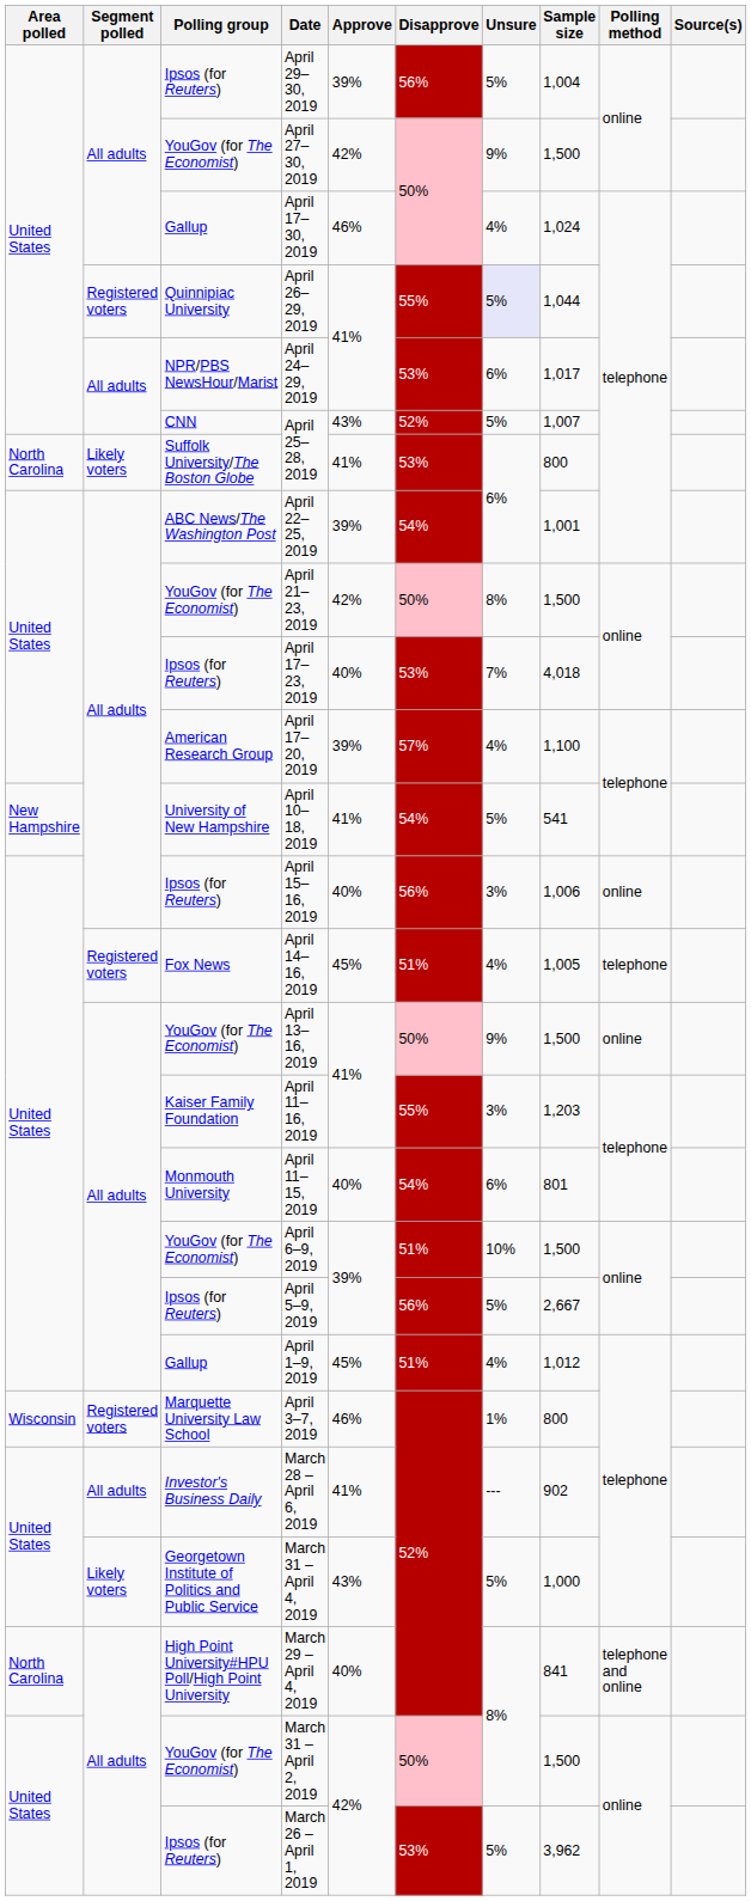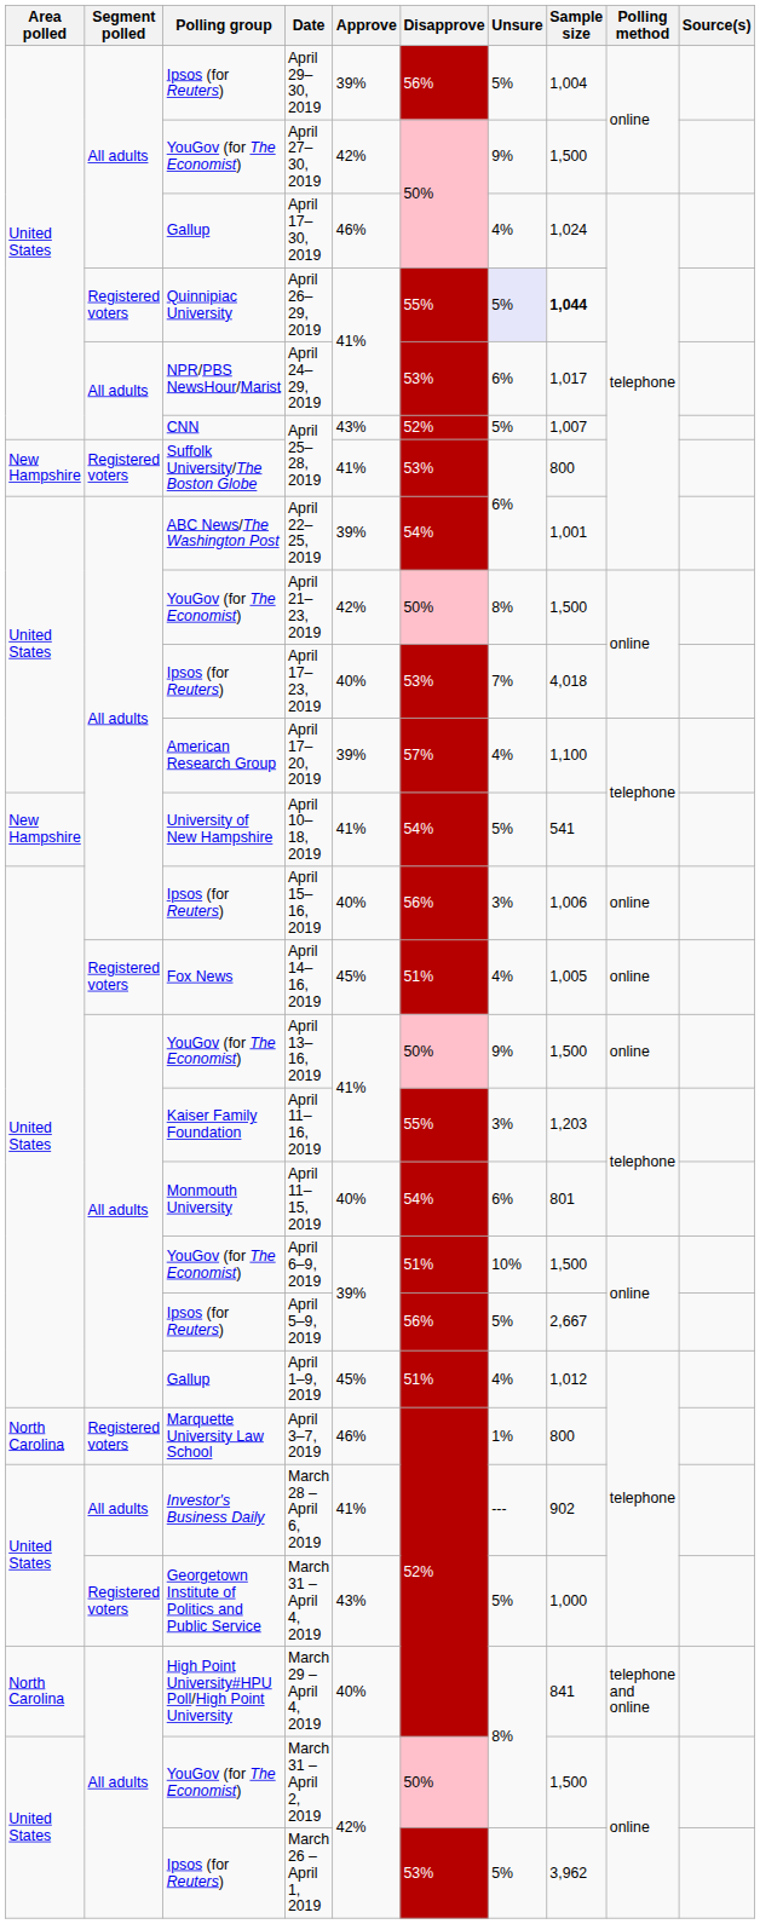 <table class="wikitable sortable" style="width: 75%">
 <tr>
 <th>Area polled</th>
 <th>Segment polled</th>
 <th>Polling group</th>
 <th>Date</th>
 <th>Approve</th>
 <th>Disapprove</th>
 <th>Unsure</th>
 <th>Sample size</th>
 <th>Polling method</th>
 <th>Source(s)</th>
 </tr>
 <tr>
 <td rowspan="6"> <a href='#'>United States</a></td>
 <td rowspan="3"><a href='#'>All adults</a></td>
 <td><a href='#'>Ipsos</a> (for <em><a href='#'>Reuters</a></em>)</td>
 <td>April 29–30, 2019</td>
 <td>39%</td>
 <td style="background:#B60000; color: white">56%</td>
 <td>5%</td>
 <td>1,004</td>
 <td rowspan="2">online</td>
 <td></td>
 </tr>
 <tr>
 <td><a href='#'>YouGov</a> (for <em><a href='#'>The Economist</a></em>)</td>
 <td>April 27–30, 2019</td>
 <td>42%</td>
 <td rowspan="2" style="background: pink; color: black">50%</td>
 <td>9%</td>
 <td>1,500</td>
 <td></td>
 </tr>
 <tr>
 <td><a href='#'>Gallup</a></td>
 <td>April 17–30, 2019</td>
 <td>46%</td>
 <td>4%</td>
 <td>1,024</td>
 <td rowspan="6">telephone</td>
 <td></td>
 </tr>
 <tr>
 <td><a href='#'>Registered voters</a></td>
 <td><a href='#'>Quinnipiac University</a></td>
 <td>April 26–29, 2019</td>
 <td rowspan="2">41%</td>
 <td style="background:#B60000; color: white">55%</td>
 <td style="background: lavender;">5%</td>
-<td>1,044</td>
+<td><strong>1,044</strong></td>
 <td></td>
 </tr>
 <tr>
 <td rowspan="2"><a href='#'>All adults</a></td>
 <td><a href='#'>NPR</a>/<a href='#'>PBS NewsHour</a>/<a href='#'>Marist</a></td>
 <td>April 24–29, 2019</td>
 <td style="background:#B60000; color: white">53%</td>
 <td>6%</td>
 <td>1,017</td>
 <td></td>
 </tr>
 <tr>
 <td><a href='#'>CNN</a></td>
 <td rowspan="2">April 25–28, 2019</td>
 <td>43%</td>
 <td style="background:#B60000; color: white">52%</td>
 <td>5%</td>
 <td>1,007</td>
 <td></td>
 </tr>
 <tr>
-<td> <a href='#'>North Carolina</a></td>
-<td><a href='#'>Likely voters</a></td>
+<td> <a href='#'>New Hampshire</a></td>
+<td><a href='#'>Registered voters</a></td>
 <td><a href='#'>Suffolk University</a>/<em><a href='#'>The Boston Globe</a></em></td>
 <td>41%</td>
 <td style="background:#B60000; color: white">53%</td>
 <td rowspan="2">6%</td>
 <td>800</td>
 <td></td>
 </tr>
 <tr>
 <td rowspan="4"> <a href='#'>United States</a></td>
 <td rowspan="6"><a href='#'>All adults</a></td>
 <td><a href='#'>ABC News</a>/<em><a href='#'>The Washington Post</a></em></td>
 <td>April 22–25, 2019</td>
 <td>39%</td>
 <td style="background:#B60000; color: white">54%</td>
 <td>1,001</td>
 <td></td>
 </tr>
 <tr>
 <td><a href='#'>YouGov</a> (for <em><a href='#'>The Economist</a></em>)</td>
 <td>April 21–23, 2019</td>
 <td>42%</td>
 <td style="background: pink; color: black">50%</td>
 <td>8%</td>
 <td>1,500</td>
 <td rowspan="2">online</td>
 <td></td>
 </tr>
 <tr>
 <td><a href='#'>Ipsos</a> (for <em><a href='#'>Reuters</a></em>)</td>
 <td>April 17–23, 2019</td>
 <td>40%</td>
 <td style="background:#B60000; color: white">53%</td>
 <td>7%</td>
 <td>4,018</td>
 <td></td>
 </tr>
 <tr>
 <td><a href='#'>American Research Group</a></td>
 <td>April 17–20, 2019</td>
 <td>39%</td>
 <td style="background:#B60000; color: white">57%</td>
 <td>4%</td>
 <td>1,100</td>
 <td rowspan="2">telephone</td>
 <td></td>
 </tr>
 <tr>
 <td> <a href='#'>New Hampshire</a></td>
 <td><a href='#'>University of New Hampshire</a></td>
 <td>April 10–18, 2019</td>
 <td>41%</td>
 <td style="background:#B60000; color: white">54%</td>
 <td>5%</td>
 <td>541</td>
 <td></td>
 </tr>
 <tr>
 <td rowspan="8"> <a href='#'>United States</a></td>
 <td><a href='#'>Ipsos</a> (for <em><a href='#'>Reuters</a></em>)</td>
 <td>April 15–16, 2019</td>
 <td>40%</td>
 <td style="background:#B60000; color: white">56%</td>
 <td>3%</td>
 <td>1,006</td>
 <td>online</td>
 <td></td>
 </tr>
 <tr>
 <td><a href='#'>Registered voters</a></td>
 <td><a href='#'>Fox News</a></td>
 <td>April 14–16, 2019</td>
 <td>45%</td>
 <td style="background:#B60000; color: white">51%</td>
 <td>4%</td>
 <td>1,005</td>
-<td>telephone</td>
+<td>online</td>
 <td></td>
 </tr>
 <tr>
 <td rowspan="6"><a href='#'>All adults</a></td>
 <td><a href='#'>YouGov</a> (for <em><a href='#'>The Economist</a></em>)</td>
 <td>April 13–16, 2019</td>
 <td rowspan="2">41%</td>
 <td style="background: pink; color: black">50%</td>
 <td>9%</td>
 <td>1,500</td>
 <td>online</td>
 <td></td>
 </tr>
 <tr>
 <td><a href='#'>Kaiser Family Foundation</a></td>
 <td>April 11–16, 2019</td>
 <td style="background:#B60000; color: white">55%</td>
 <td>3%</td>
 <td>1,203</td>
 <td rowspan="2">telephone</td>
 <td></td>
 </tr>
 <tr>
 <td><a href='#'>Monmouth University</a></td>
 <td>April 11–15, 2019</td>
 <td>40%</td>
 <td style="background:#B60000; color: white">54%</td>
 <td>6%</td>
 <td>801</td>
 <td></td>
 </tr>
 <tr>
 <td><a href='#'>YouGov</a> (for <em><a href='#'>The Economist</a></em>)</td>
 <td>April 6–9, 2019</td>
 <td rowspan="2">39%</td>
 <td style="background:#B60000; color: white">51%</td>
 <td>10%</td>
 <td>1,500</td>
 <td rowspan="2">online</td>
 <td></td>
 </tr>
 <tr>
 <td><a href='#'>Ipsos</a> (for <em><a href='#'>Reuters</a></em>)</td>
 <td>April 5–9, 2019</td>
 <td style="background:#B60000; color: white">56%</td>
 <td>5%</td>
 <td>2,667</td>
 <td></td>
 </tr>
 <tr>
 <td><a href='#'>Gallup</a></td>
 <td>April 1–9, 2019</td>
 <td>45%</td>
 <td style="background:#B60000; color: white">51%</td>
 <td>4%</td>
 <td>1,012</td>
 <td rowspan="4">telephone</td>
 <td></td>
 </tr>
 <tr>
-<td> <a href='#'>Wisconsin</a></td>
+<td> <a href='#'>North Carolina</a></td>
 <td><a href='#'>Registered voters</a></td>
 <td><a href='#'>Marquette University Law School</a></td>
 <td>April 3–7, 2019</td>
 <td>46%</td>
 <td rowspan="4" style="background:#B60000; color: white">52%</td>
 <td>1%</td>
 <td>800</td>
 <td></td>
 </tr>
 <tr>
 <td rowspan="2"> <a href='#'>United States</a></td>
 <td><a href='#'>All adults</a></td>
 <td><em><a href='#'>Investor's Business Daily</a></em></td>
 <td>March 28 – April 6, 2019</td>
 <td>41%</td>
 <td>---</td>
 <td>902</td>
 <td></td>
 </tr>
 <tr>
-<td><a href='#'>Likely voters</a></td>
+<td><a href='#'>Registered voters</a></td>
 <td><a href='#'>Georgetown Institute of Politics and Public Service</a></td>
 <td>March 31 – April 4, 2019</td>
 <td>43%</td>
 <td>5%</td>
 <td>1,000</td>
 <td></td>
 </tr>
 <tr>
 <td> <a href='#'>North Carolina</a></td>
 <td rowspan="3"><a href='#'>All adults</a></td>
 <td><a href='#'>High Point University#HPU Poll</a>/<a href='#'>High Point University</a></td>
 <td>March 29 – April 4, 2019</td>
 <td>40%</td>
 <td rowspan="2">8%</td>
 <td>841</td>
 <td>telephone and online</td>
 <td></td>
 </tr>
 <tr>
 <td rowspan="2"> <a href='#'>United States</a></td>
 <td><a href='#'>YouGov</a> (for <em><a href='#'>The Economist</a></em>)</td>
 <td>March 31 – April 2, 2019</td>
 <td rowspan="2">42%</td>
 <td style="background: pink; color: black">50%</td>
 <td>1,500</td>
 <td rowspan="2">online</td>
 <td></td>
 </tr>
 <tr>
 <td><a href='#'>Ipsos</a> (for <em><a href='#'>Reuters</a></em>)</td>
 <td>March 26 – April 1, 2019</td>
 <td style="background:#B60000; color: white">53%</td>
 <td>5%</td>
 <td>3,962</td>
 <td></td>
 </tr>
 </table>
